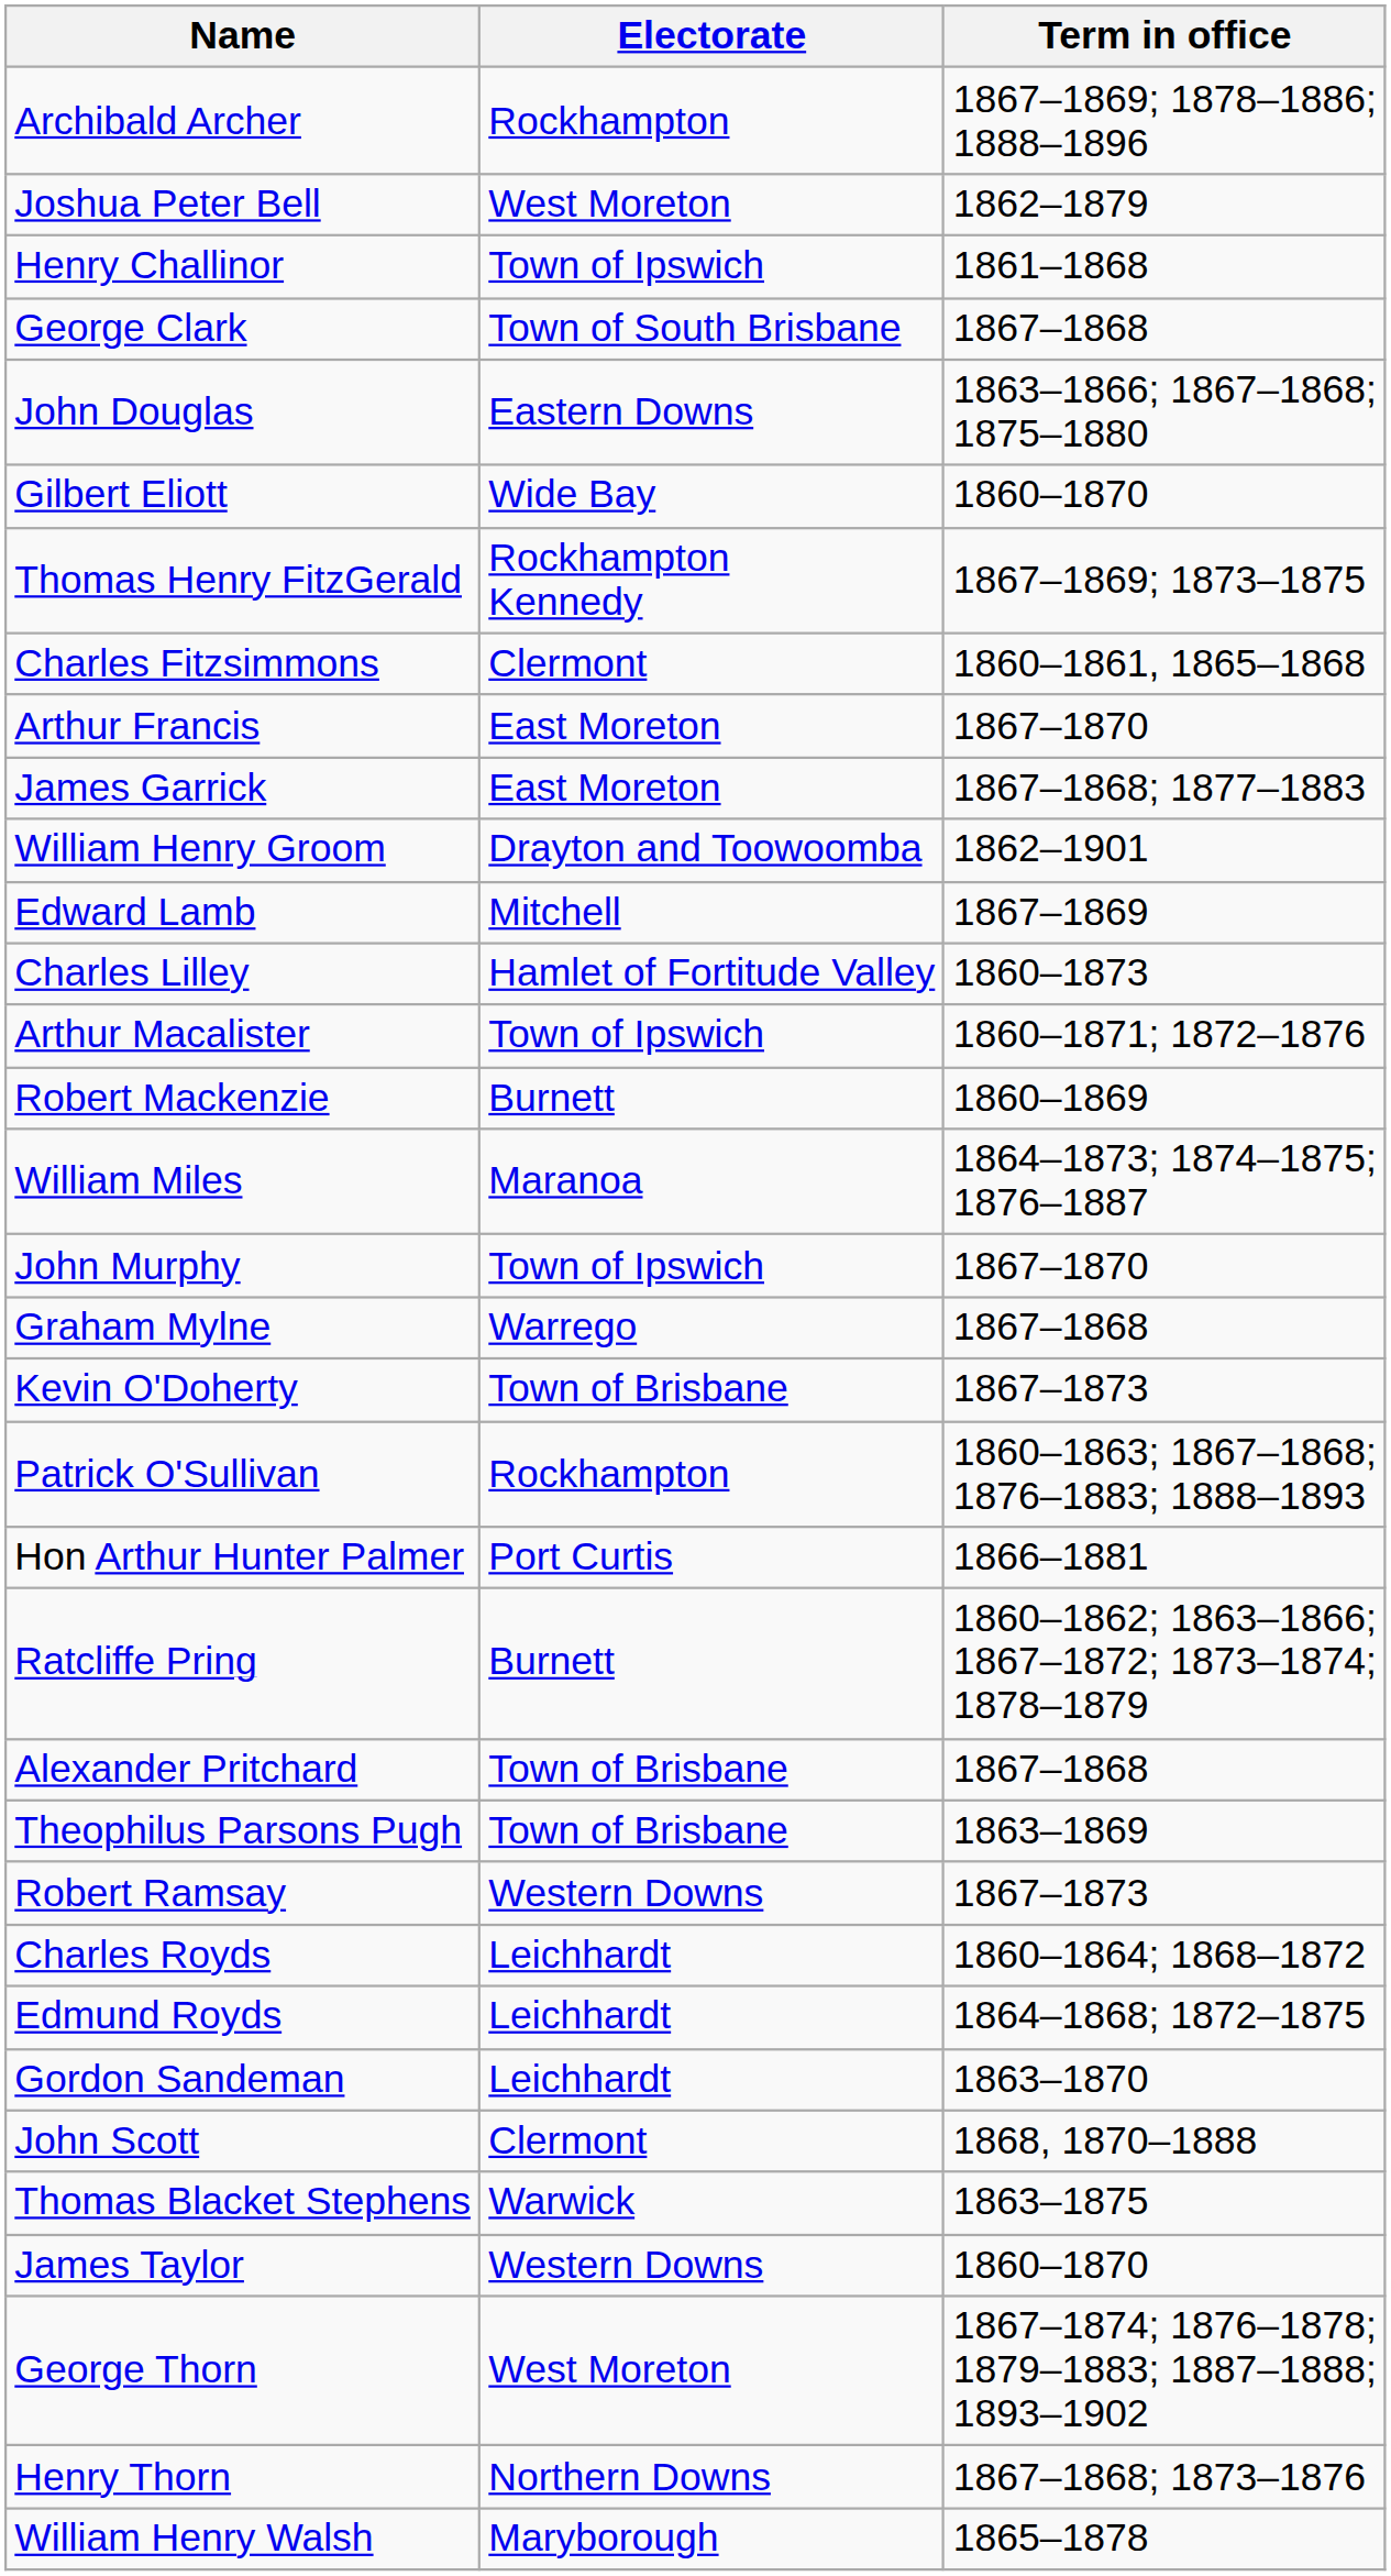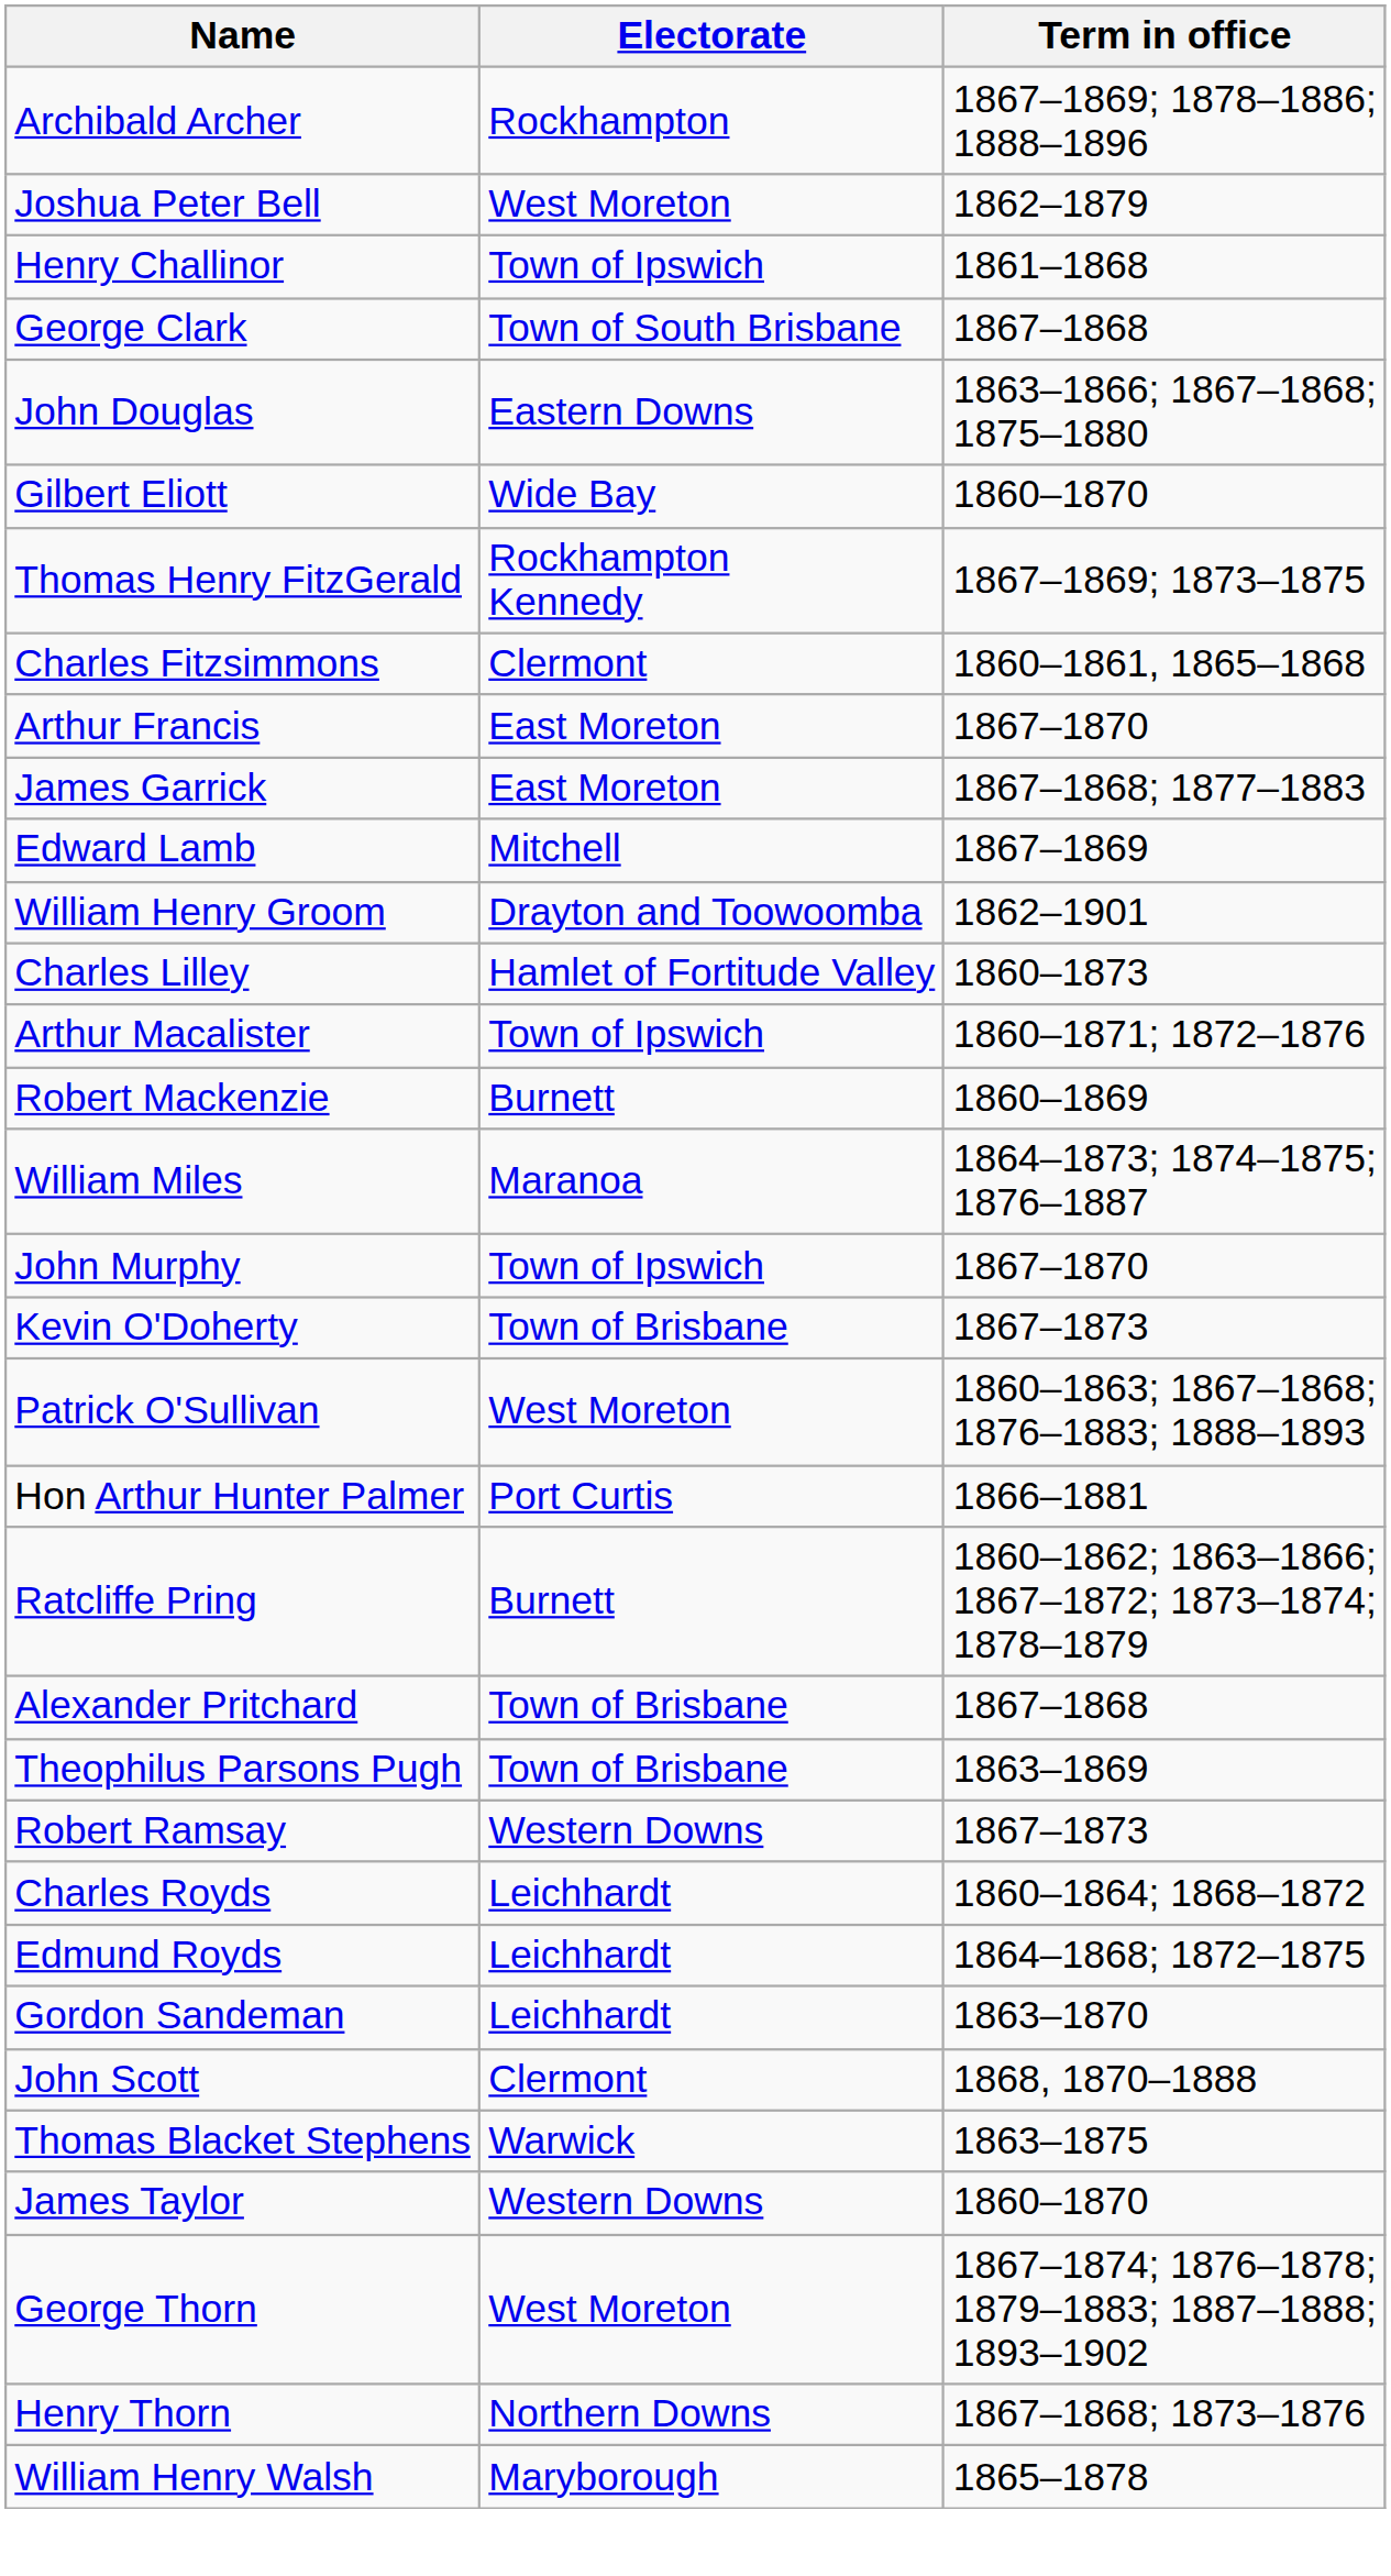 <table class="wikitable sortable">
 <tr>
 <th>Name</th>
 <th><a href='#'>Electorate</a></th>
 <th>Term in office</th>
 </tr>
 <tr>
 <td><a href='#'>Archibald Archer</a></td>
 <td><a href='#'>Rockhampton</a></td>
 <td>1867–1869; 1878–1886;<br>1888–1896</td>
 </tr>
 <tr>
 <td><a href='#'>Joshua Peter Bell</a></td>
 <td><a href='#'>West Moreton</a></td>
 <td>1862–1879</td>
 </tr>
 <tr>
 <td><a href='#'>Henry Challinor</a></td>
 <td><a href='#'>Town of Ipswich</a></td>
 <td>1861–1868</td>
 </tr>
 <tr>
 <td><a href='#'>George Clark</a></td>
 <td><a href='#'>Town of South Brisbane</a></td>
 <td>1867–1868</td>
 </tr>
 <tr>
 <td><a href='#'>John Douglas</a></td>
 <td><a href='#'>Eastern Downs</a></td>
 <td>1863–1866; 1867–1868;<br>1875–1880</td>
 </tr>
 <tr>
 <td><a href='#'>Gilbert Eliott</a></td>
 <td><a href='#'>Wide Bay</a></td>
 <td>1860–1870</td>
 </tr>
 <tr>
 <td><a href='#'>Thomas Henry FitzGerald</a></td>
 <td><a href='#'>Rockhampton</a><br><a href='#'>Kennedy</a></td>
 <td>1867–1869; 1873–1875</td>
 </tr>
 <tr>
 <td><a href='#'>Charles Fitzsimmons</a></td>
 <td><a href='#'>Clermont</a></td>
 <td>1860–1861, 1865–1868</td>
 </tr>
 <tr>
 <td><a href='#'>Arthur Francis</a></td>
 <td><a href='#'>East Moreton</a></td>
 <td>1867–1870</td>
 </tr>
 <tr>
 <td><a href='#'>James Garrick</a></td>
 <td><a href='#'>East Moreton</a></td>
 <td>1867–1868; 1877–1883</td>
 </tr>
 <tr>
+<td><a href='#'>Edward Lamb</a></td>
+<td><a href='#'>Mitchell</a></td>
+<td>1867–1869</td>
+</tr>
+<tr>
 <td><a href='#'>William Henry Groom</a></td>
 <td><a href='#'>Drayton and Toowoomba</a></td>
 <td>1862–1901</td>
-</tr>
-<tr>
-<td><a href='#'>Edward Lamb</a></td>
-<td><a href='#'>Mitchell</a></td>
-<td>1867–1869</td>
 </tr>
 <tr>
 <td><a href='#'>Charles Lilley</a></td>
 <td><a href='#'>Hamlet of Fortitude Valley</a></td>
 <td>1860–1873</td>
 </tr>
 <tr>
 <td><a href='#'>Arthur Macalister</a></td>
 <td><a href='#'>Town of Ipswich</a></td>
 <td>1860–1871; 1872–1876</td>
 </tr>
 <tr>
 <td><a href='#'>Robert Mackenzie</a></td>
 <td><a href='#'>Burnett</a></td>
 <td>1860–1869</td>
 </tr>
 <tr>
 <td><a href='#'>William Miles</a></td>
 <td><a href='#'>Maranoa</a></td>
 <td>1864–1873; 1874–1875;<br>1876–1887</td>
 </tr>
 <tr>
 <td><a href='#'>John Murphy</a></td>
 <td><a href='#'>Town of Ipswich</a></td>
 <td>1867–1870</td>
 </tr>
 <tr>
-<td><a href='#'>Graham Mylne</a></td>
-<td><a href='#'>Warrego</a></td>
-<td>1867–1868</td>
-</tr>
-<tr>
 <td><a href='#'>Kevin O'Doherty</a></td>
 <td><a href='#'>Town of Brisbane</a></td>
 <td>1867–1873</td>
 </tr>
 <tr>
 <td><a href='#'>Patrick O'Sullivan</a></td>
-<td><a href='#'>Rockhampton</a></td>
+<td><a href='#'>West Moreton</a></td>
 <td>1860–1863; 1867–1868;<br>1876–1883; 1888–1893</td>
 </tr>
 <tr>
 <td>Hon <a href='#'>Arthur Hunter Palmer</a></td>
 <td><a href='#'>Port Curtis</a></td>
 <td>1866–1881</td>
 </tr>
 <tr>
 <td><a href='#'>Ratcliffe Pring</a></td>
 <td><a href='#'>Burnett</a></td>
 <td>1860–1862; 1863–1866;<br>1867–1872; 1873–1874;<br>1878–1879</td>
 </tr>
 <tr>
 <td><a href='#'>Alexander Pritchard</a></td>
 <td><a href='#'>Town of Brisbane</a></td>
 <td>1867–1868</td>
 </tr>
 <tr>
 <td><a href='#'>Theophilus Parsons Pugh</a></td>
 <td><a href='#'>Town of Brisbane</a></td>
 <td>1863–1869</td>
 </tr>
 <tr>
 <td><a href='#'>Robert Ramsay</a></td>
 <td><a href='#'>Western Downs</a></td>
 <td>1867–1873</td>
 </tr>
 <tr>
 <td><a href='#'>Charles Royds</a></td>
 <td><a href='#'>Leichhardt</a></td>
 <td>1860–1864; 1868–1872</td>
 </tr>
 <tr>
 <td><a href='#'>Edmund Royds</a></td>
 <td><a href='#'>Leichhardt</a></td>
 <td>1864–1868; 1872–1875</td>
 </tr>
 <tr>
 <td><a href='#'>Gordon Sandeman</a></td>
 <td><a href='#'>Leichhardt</a></td>
 <td>1863–1870</td>
 </tr>
 <tr>
 <td><a href='#'>John Scott</a></td>
 <td><a href='#'>Clermont</a></td>
 <td>1868, 1870–1888</td>
 </tr>
 <tr>
 <td><a href='#'>Thomas Blacket Stephens</a></td>
 <td><a href='#'>Warwick</a></td>
 <td>1863–1875</td>
 </tr>
 <tr>
 <td><a href='#'>James Taylor</a></td>
 <td><a href='#'>Western Downs</a></td>
 <td>1860–1870</td>
 </tr>
 <tr>
 <td><a href='#'>George Thorn</a></td>
 <td><a href='#'>West Moreton</a></td>
 <td>1867–1874; 1876–1878;<br>1879–1883; 1887–1888;<br>1893–1902</td>
 </tr>
 <tr>
 <td><a href='#'>Henry Thorn</a></td>
 <td><a href='#'>Northern Downs</a></td>
 <td>1867–1868; 1873–1876</td>
 </tr>
 <tr>
 <td><a href='#'>William Henry Walsh</a></td>
 <td><a href='#'>Maryborough</a></td>
 <td>1865–1878</td>
 </tr>
 </table>
